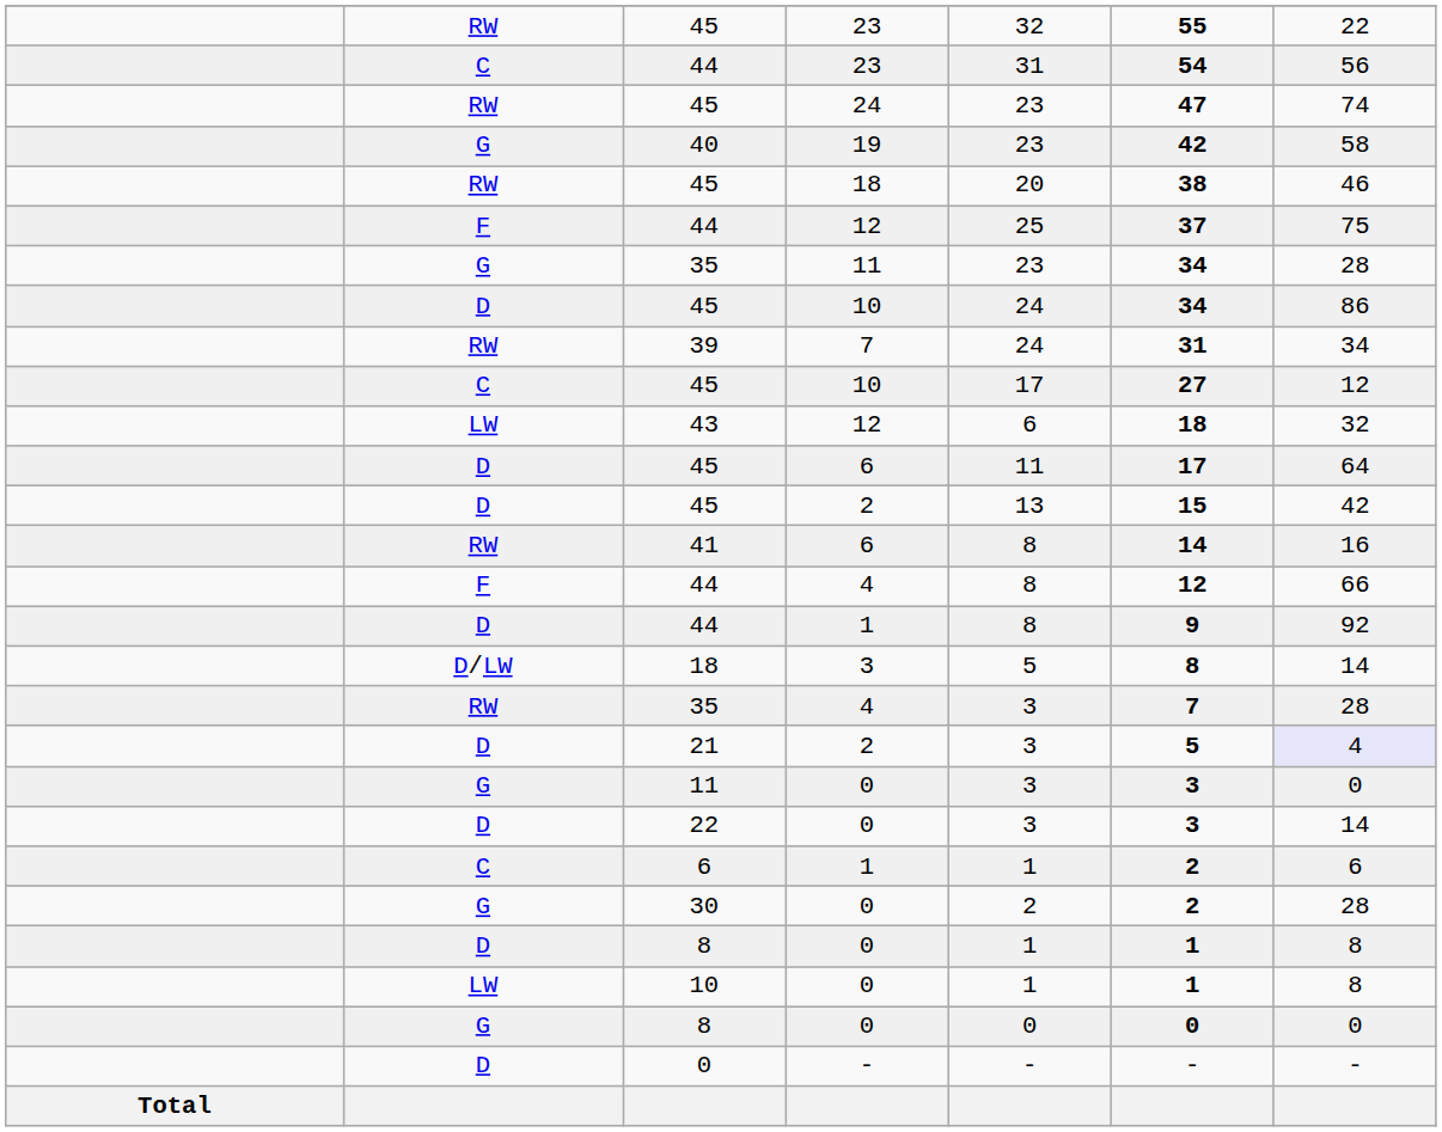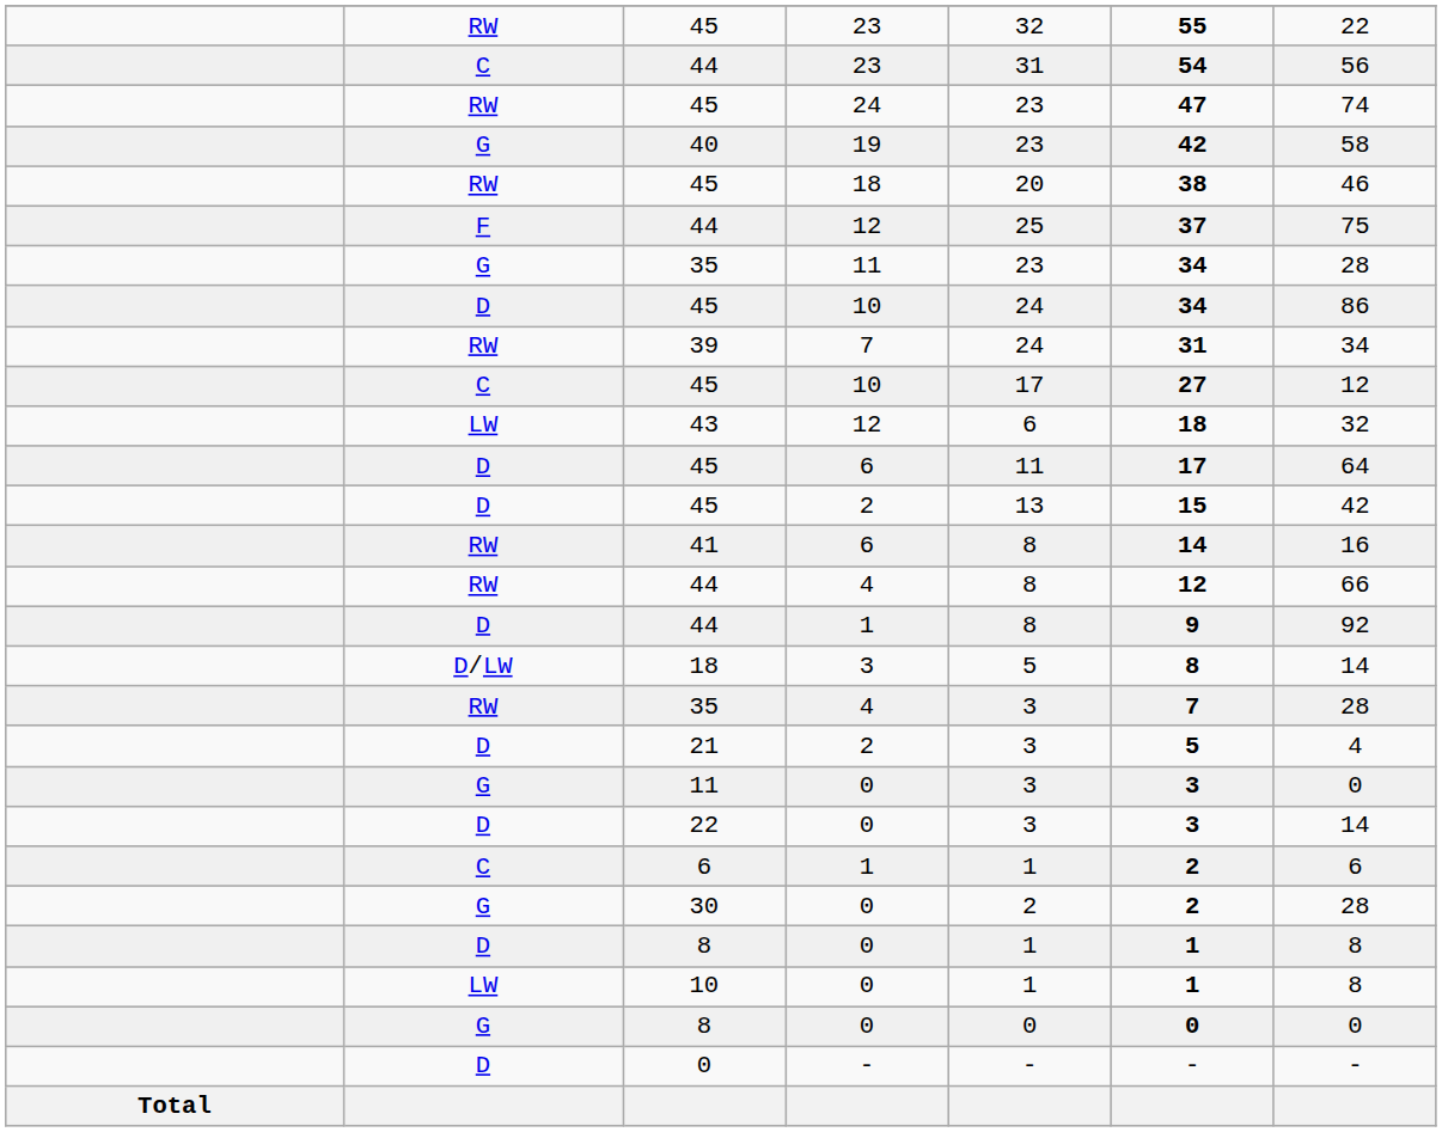 <table class="wikitable sortable" width ="60%">
 <tr align="center">
 </tr>
 <tr align="center" bgcolor="">
 <td></td>
 <td><a href='#'>RW</a></td>
 <td>45</td>
 <td>23</td>
 <td>32</td>
 <td><strong>55</strong></td>
 <td>22</td>
 </tr>
 <tr align="center" bgcolor="#f0f0f0">
 <td></td>
 <td><a href='#'>C</a></td>
 <td>44</td>
 <td>23</td>
 <td>31</td>
 <td><strong>54</strong></td>
 <td>56</td>
 </tr>
 <tr align="center">
 <td></td>
 <td><a href='#'>RW</a></td>
 <td>45</td>
 <td>24</td>
 <td>23</td>
 <td><strong>47</strong></td>
 <td>74</td>
 </tr>
 <tr align="center" bgcolor="#f0f0f0">
 <td></td>
 <td><a href='#'>G</a></td>
 <td>40</td>
 <td>19</td>
 <td>23</td>
 <td><strong>42</strong></td>
 <td>58</td>
 </tr>
 <tr align="center">
 <td></td>
 <td><a href='#'>RW</a></td>
 <td>45</td>
 <td>18</td>
 <td>20</td>
 <td><strong>38</strong></td>
 <td>46</td>
 </tr>
 <tr align="center" bgcolor="#f0f0f0">
 <td></td>
 <td><a href='#'>F</a></td>
 <td>44</td>
 <td>12</td>
 <td>25</td>
 <td><strong>37</strong></td>
 <td>75</td>
 </tr>
 <tr align="center">
 <td></td>
 <td><a href='#'>G</a></td>
 <td>35</td>
 <td>11</td>
 <td>23</td>
 <td><strong>34</strong></td>
 <td>28</td>
 </tr>
 <tr align="center" bgcolor="#f0f0f0">
 <td></td>
 <td><a href='#'>D</a></td>
 <td>45</td>
 <td>10</td>
 <td>24</td>
 <td><strong>34</strong></td>
 <td>86</td>
 </tr>
 <tr align="center">
 <td></td>
 <td><a href='#'>RW</a></td>
 <td>39</td>
 <td>7</td>
 <td>24</td>
 <td><strong>31</strong></td>
 <td>34</td>
 </tr>
 <tr align="center" bgcolor="#f0f0f0">
 <td></td>
 <td><a href='#'>C</a></td>
 <td>45</td>
 <td>10</td>
 <td>17</td>
 <td><strong>27</strong></td>
 <td>12</td>
 </tr>
 <tr align="center">
 <td></td>
 <td><a href='#'>LW</a></td>
 <td>43</td>
 <td>12</td>
 <td>6</td>
 <td><strong>18</strong></td>
 <td>32</td>
 </tr>
 <tr align="center" bgcolor="#f0f0f0">
 <td></td>
 <td><a href='#'>D</a></td>
 <td>45</td>
 <td>6</td>
 <td>11</td>
 <td><strong>17</strong></td>
 <td>64</td>
 </tr>
 <tr align="center">
 <td></td>
 <td><a href='#'>D</a></td>
 <td>45</td>
 <td>2</td>
 <td>13</td>
 <td><strong>15</strong></td>
 <td>42</td>
 </tr>
 <tr align="center" bgcolor="#f0f0f0">
 <td></td>
 <td><a href='#'>RW</a></td>
 <td>41</td>
 <td>6</td>
 <td>8</td>
 <td><strong>14</strong></td>
 <td>16</td>
 </tr>
 <tr align="center">
 <td></td>
-<td><a href='#'>F</a></td>
+<td><a href='#'>RW</a></td>
 <td>44</td>
 <td>4</td>
 <td>8</td>
 <td><strong>12</strong></td>
 <td>66</td>
 </tr>
 <tr align="center" bgcolor="#f0f0f0">
 <td></td>
 <td><a href='#'>D</a></td>
 <td>44</td>
 <td>1</td>
 <td>8</td>
 <td><strong>9</strong></td>
 <td>92</td>
 </tr>
 <tr align="center">
 <td></td>
 <td><a href='#'>D</a>/<a href='#'>LW</a></td>
 <td>18</td>
 <td>3</td>
 <td>5</td>
 <td><strong>8</strong></td>
 <td>14</td>
 </tr>
 <tr align="center" bgcolor="#f0f0f0">
 <td></td>
 <td><a href='#'>RW</a></td>
 <td>35</td>
 <td>4</td>
 <td>3</td>
 <td><strong>7</strong></td>
 <td>28</td>
 </tr>
 <tr align="center">
 <td></td>
 <td><a href='#'>D</a></td>
 <td>21</td>
 <td>2</td>
 <td>3</td>
 <td><strong>5</strong></td>
-<td style="background: lavender;">4</td>
+<td>4</td>
 </tr>
 <tr align="center" bgcolor="#f0f0f0">
 <td></td>
 <td><a href='#'>G</a></td>
 <td>11</td>
 <td>0</td>
 <td>3</td>
 <td><strong>3</strong></td>
 <td>0</td>
 </tr>
 <tr align="center">
 <td></td>
 <td><a href='#'>D</a></td>
 <td>22</td>
 <td>0</td>
 <td>3</td>
 <td><strong>3</strong></td>
 <td>14</td>
 </tr>
 <tr align="center" bgcolor="#f0f0f0">
 <td></td>
 <td><a href='#'>C</a></td>
 <td>6</td>
 <td>1</td>
 <td>1</td>
 <td><strong>2</strong></td>
 <td>6</td>
 </tr>
 <tr align="center">
 <td></td>
 <td><a href='#'>G</a></td>
 <td>30</td>
 <td>0</td>
 <td>2</td>
 <td><strong>2</strong></td>
 <td>28</td>
 </tr>
 <tr align="center" bgcolor="#f0f0f0">
 <td></td>
 <td><a href='#'>D</a></td>
 <td>8</td>
 <td>0</td>
 <td>1</td>
 <td><strong>1</strong></td>
 <td>8</td>
 </tr>
 <tr align="center">
 <td></td>
 <td><a href='#'>LW</a></td>
 <td>10</td>
 <td>0</td>
 <td>1</td>
 <td><strong>1</strong></td>
 <td>8</td>
 </tr>
 <tr align="center" bgcolor="#f0f0f0">
 <td></td>
 <td><a href='#'>G</a></td>
 <td>8</td>
 <td>0</td>
 <td>0</td>
 <td><strong>0</strong></td>
 <td>0</td>
 </tr>
 <tr align="center">
 <td></td>
 <td><a href='#'>D</a></td>
 <td>0</td>
 <td>-</td>
 <td>-</td>
 <td>-</td>
 <td>-</td>
 </tr>
 <tr>
 <th>Total</th>
 <th></th>
 <th></th>
 <th></th>
 <th></th>
 <th></th>
 <th></th>
 </tr>
 </table>
